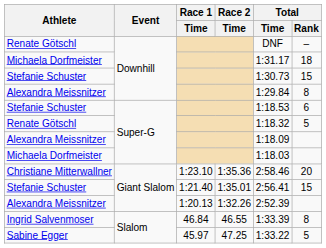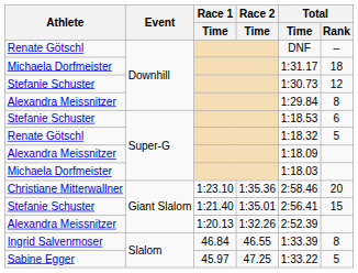 <table class="wikitable" style="font-size:90%">
 <tr>
 <th rowspan="2">Athlete</th>
 <th rowspan="2">Event</th>
 <th>Race 1</th>
 <th>Race 2</th>
 <th colspan="2">Total</th>
 </tr>
 <tr>
 <th>Time</th>
 <th>Time</th>
 <th>Time</th>
 <th>Rank</th>
 </tr>
 <tr>
 <td><a href='#'>Renate Götschl</a></td>
 <td rowspan="4">Downhill</td>
 <td colspan="2" bgcolor="wheat"></td>
 <td align="center">DNF</td>
 <td align="center">–</td>
 </tr>
 <tr>
 <td><a href='#'>Michaela Dorfmeister</a></td>
 <td colspan="2" bgcolor="wheat"></td>
 <td align="center">1:31.17</td>
 <td align="center">18</td>
 </tr>
 <tr>
 <td><a href='#'>Stefanie Schuster</a></td>
 <td colspan="2" bgcolor="wheat"></td>
 <td align="center">1:30.73</td>
-<td align="center">15</td>
+<td align="center">12</td>
 </tr>
 <tr>
 <td><a href='#'>Alexandra Meissnitzer</a></td>
 <td colspan="2" bgcolor="wheat"></td>
 <td align="center">1:29.84</td>
 <td align="center">8</td>
 </tr>
 <tr>
 <td><a href='#'>Stefanie Schuster</a></td>
 <td rowspan="4">Super-G</td>
 <td colspan="2" bgcolor="wheat"></td>
 <td align="center">1:18.53</td>
 <td align="center">6</td>
 </tr>
 <tr>
 <td><a href='#'>Renate Götschl</a></td>
 <td colspan="2" bgcolor="wheat"></td>
 <td align="center">1:18.32</td>
 <td align="center">5</td>
 </tr>
 <tr>
 <td><a href='#'>Alexandra Meissnitzer</a></td>
 <td colspan="2" bgcolor="wheat"></td>
 <td align="center">1:18.09</td>
 <td align="center"></td>
 </tr>
 <tr>
 <td><a href='#'>Michaela Dorfmeister</a></td>
 <td colspan="2" bgcolor="wheat"></td>
 <td align="center">1:18.03</td>
 <td align="center"></td>
 </tr>
 <tr>
 <td><a href='#'>Christiane Mitterwallner</a></td>
 <td rowspan="3">Giant Slalom</td>
 <td align="center">1:23.10</td>
 <td align="center">1:35.36</td>
 <td align="center">2:58.46</td>
 <td align="center">20</td>
 </tr>
 <tr>
 <td><a href='#'>Stefanie Schuster</a></td>
 <td align="center">1:21.40</td>
 <td align="center">1:35.01</td>
 <td align="center">2:56.41</td>
 <td align="center">15</td>
 </tr>
 <tr>
 <td><a href='#'>Alexandra Meissnitzer</a></td>
 <td align="center">1:20.13</td>
 <td align="center">1:32.26</td>
 <td align="center">2:52.39</td>
 <td align="center"></td>
 </tr>
 <tr>
 <td><a href='#'>Ingrid Salvenmoser</a></td>
 <td rowspan="2">Slalom</td>
 <td align="center">46.84</td>
 <td align="center">46.55</td>
 <td align="center">1:33.39</td>
 <td align="center">8</td>
 </tr>
 <tr>
 <td><a href='#'>Sabine Egger</a></td>
 <td align="center">45.97</td>
 <td align="center">47.25</td>
 <td align="center">1:33.22</td>
 <td align="center">5</td>
 </tr>
 </table>
